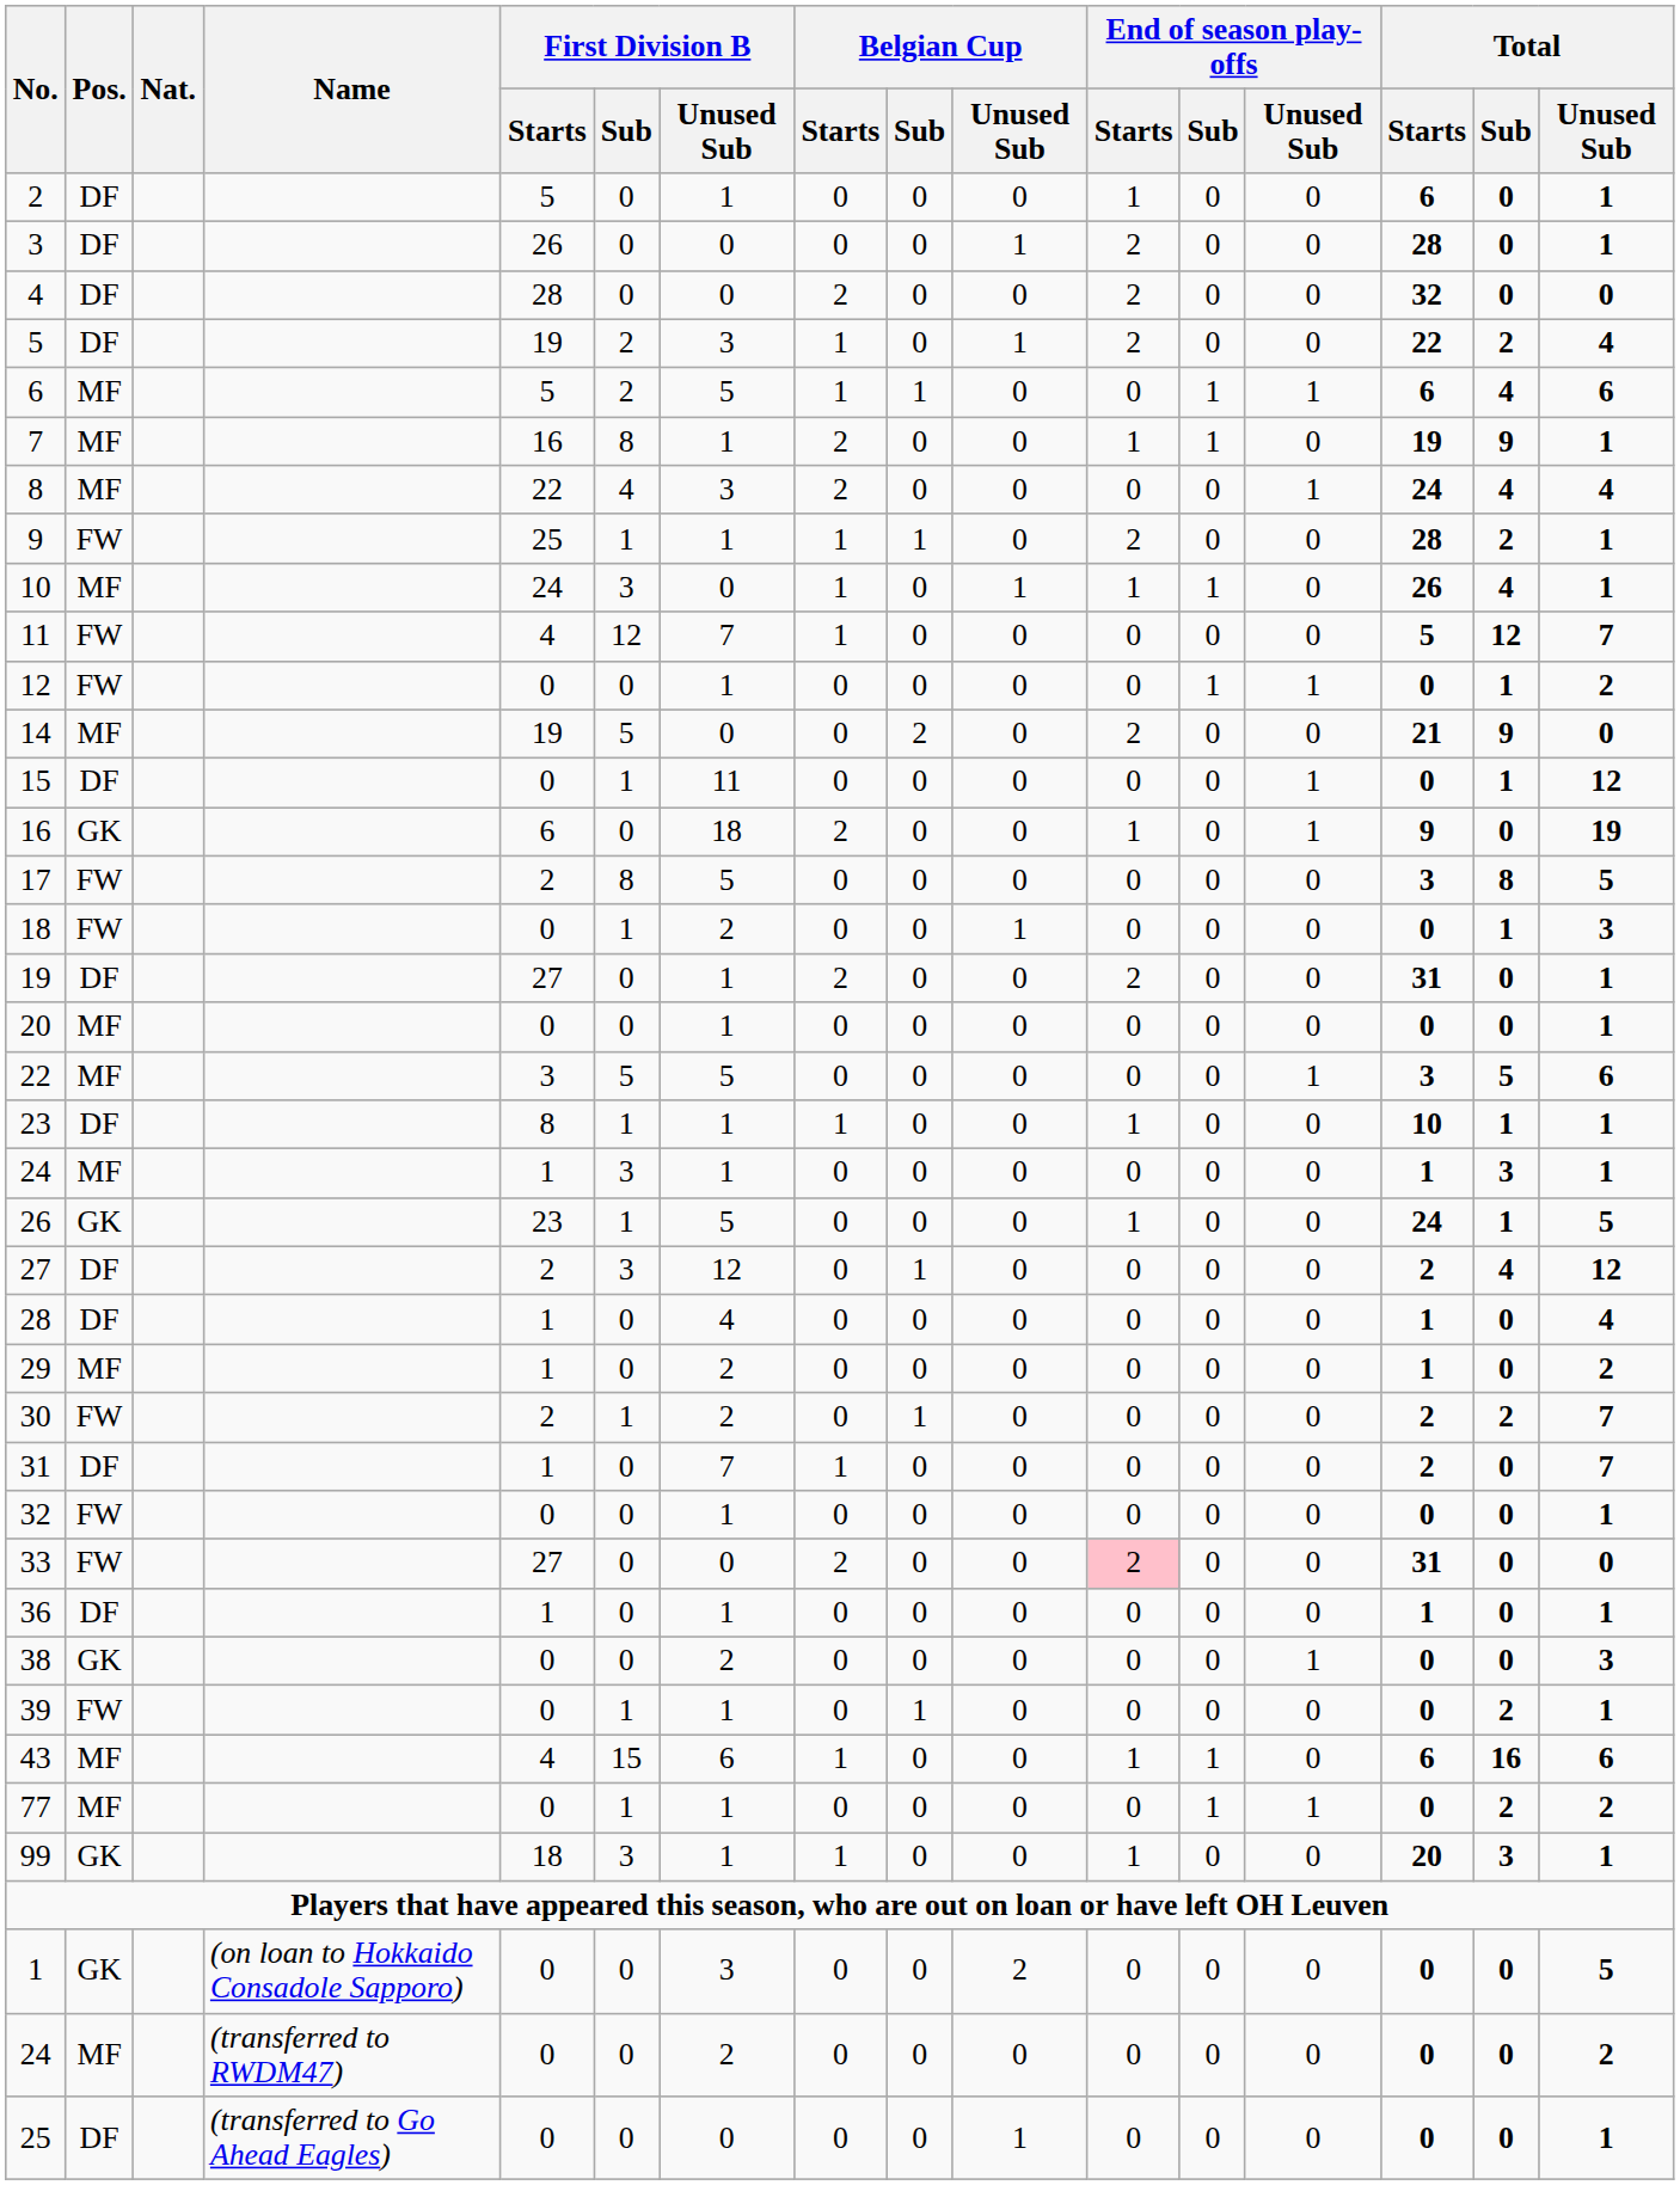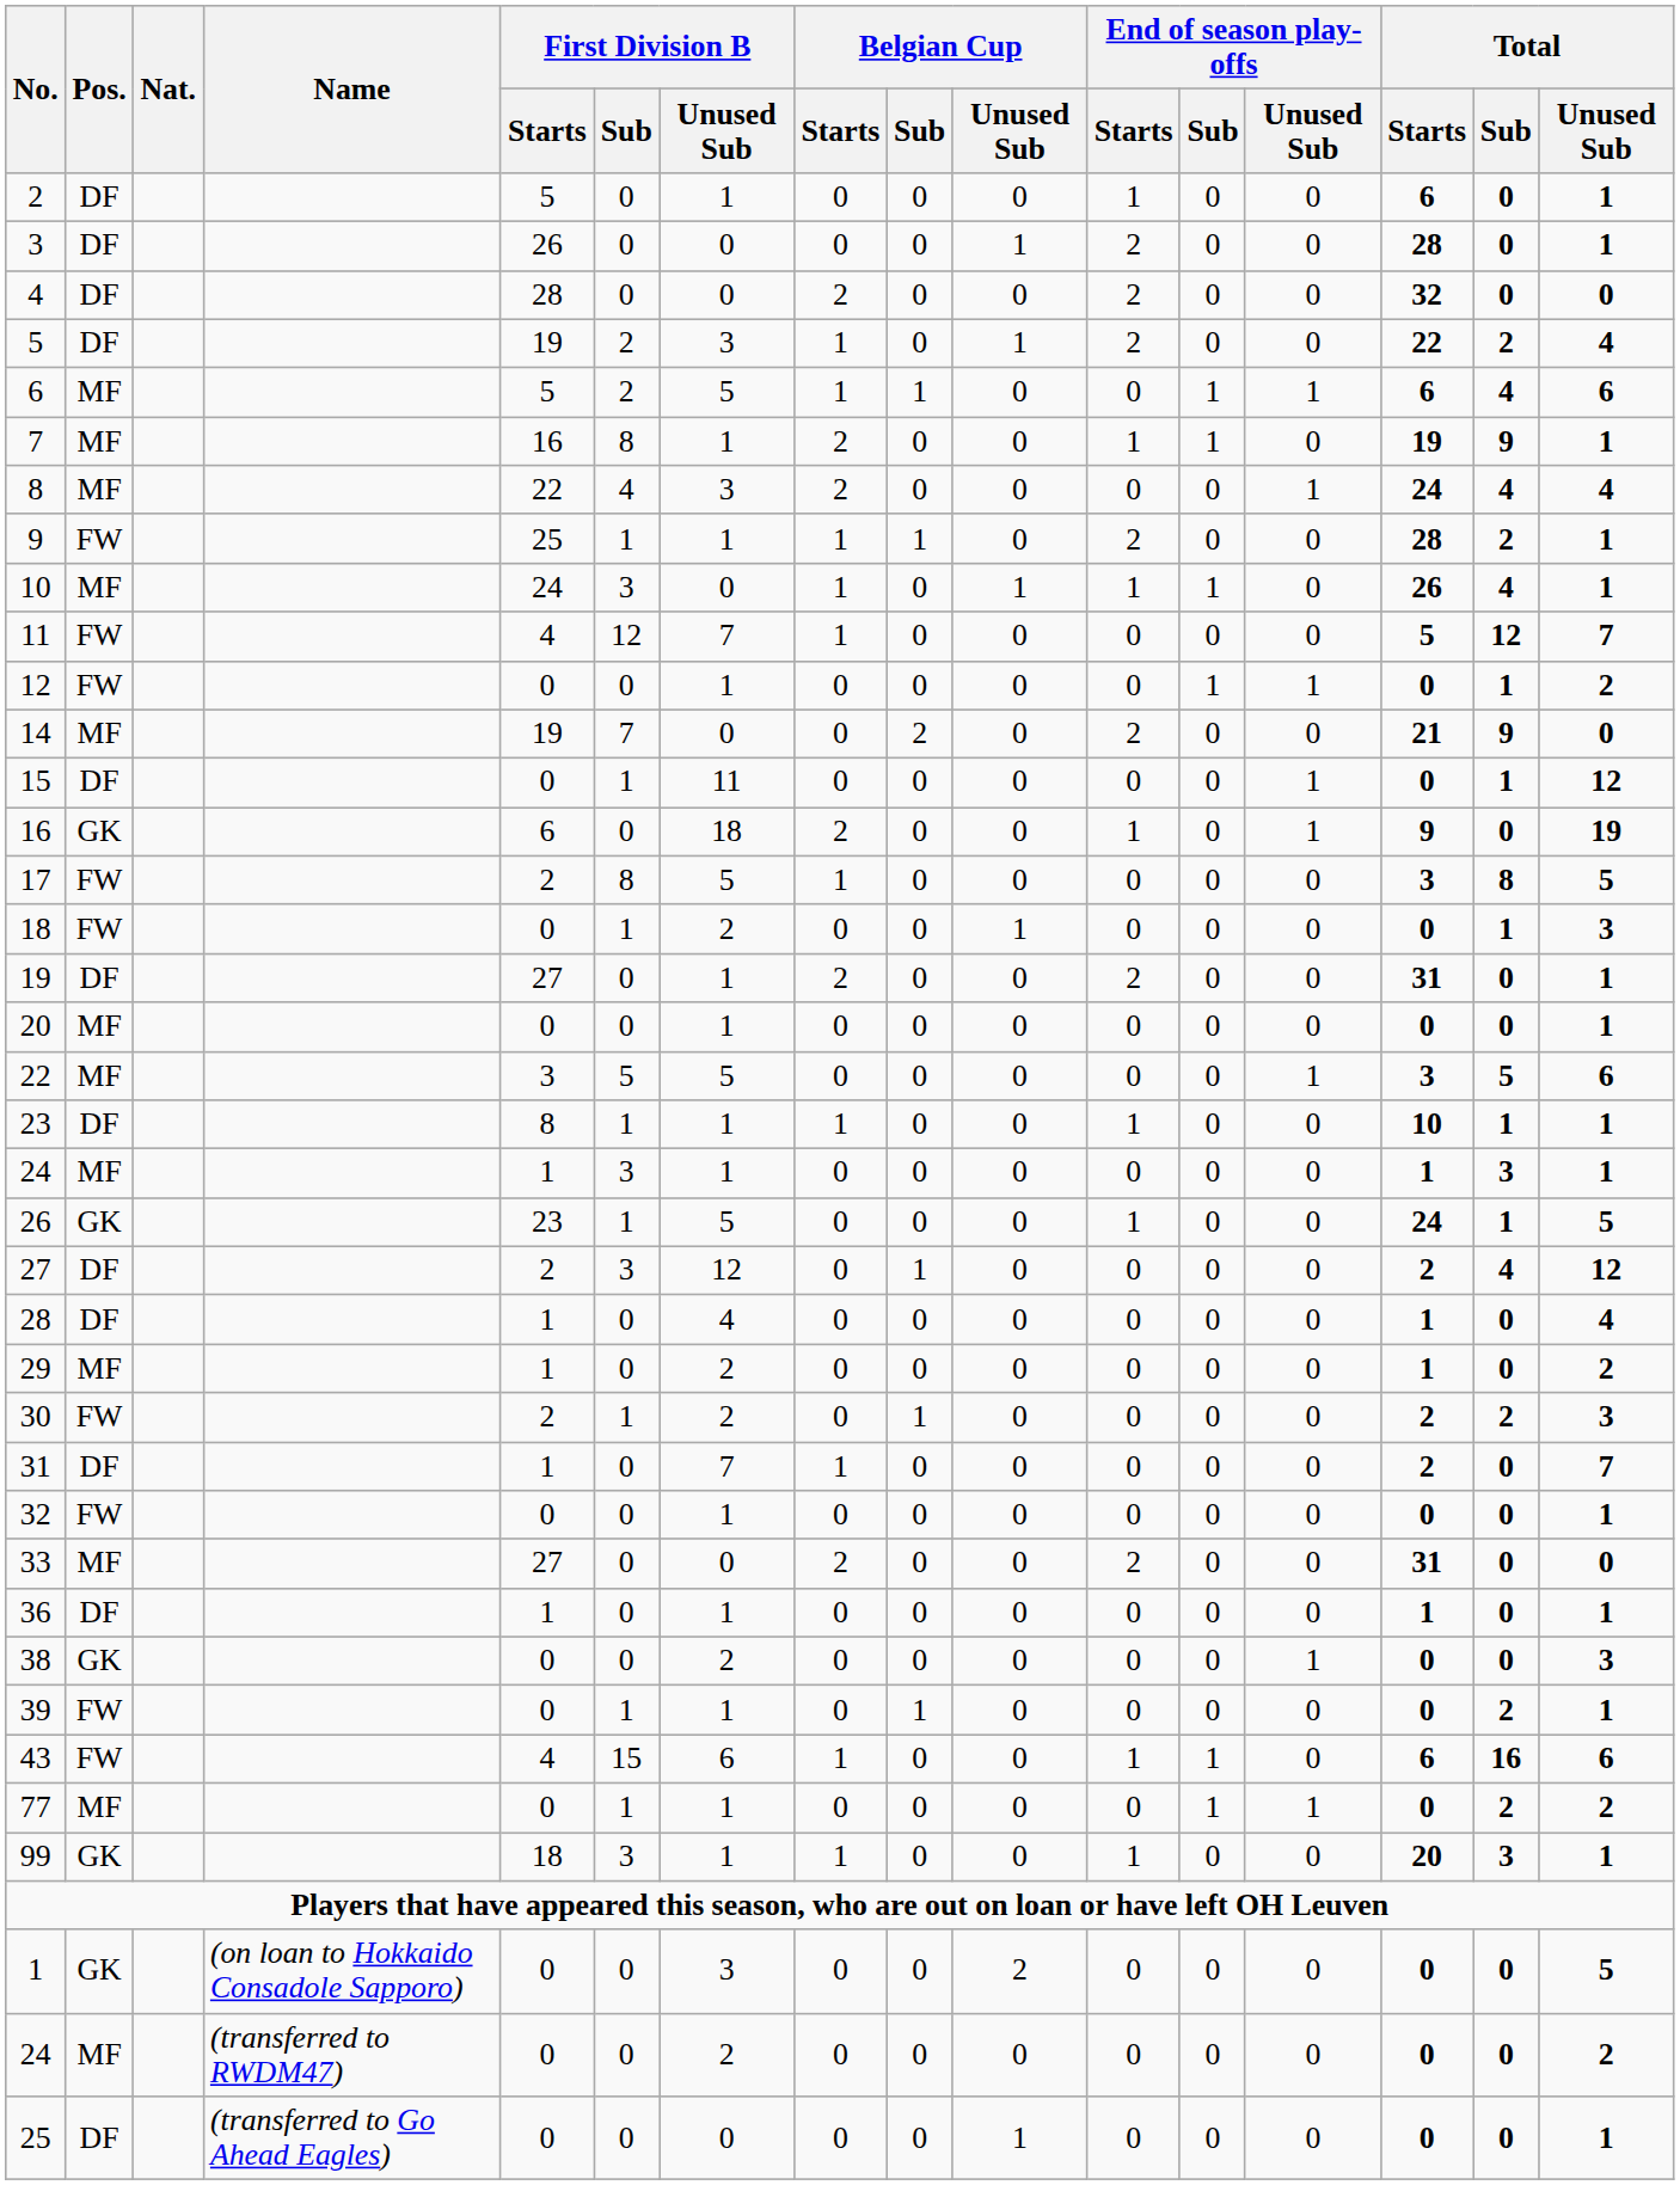 <table class="wikitable sortable" style="text-align:center">
 <tr>
 <th rowspan="2">No.</th>
 <th rowspan="2">Pos.</th>
 <th rowspan="2">Nat.</th>
 <th rowspan="2">Name</th>
 <th colspan="3"><a href='#'>First Division B</a></th>
 <th colspan="3"><a href='#'>Belgian Cup</a></th>
 <th colspan="3"><a href='#'>End of season play-offs</a></th>
 <th colspan="3">Total</th>
 </tr>
 <tr>
 <th>Starts</th>
 <th>Sub</th>
 <th>Unused Sub</th>
 <th>Starts</th>
 <th>Sub</th>
 <th>Unused Sub</th>
 <th>Starts</th>
 <th>Sub</th>
 <th>Unused Sub</th>
 <th>Starts</th>
 <th>Sub</th>
 <th>Unused Sub</th>
 </tr>
 <tr>
 <td>2</td>
 <td>DF</td>
 <td></td>
 <td align=left></td>
 <td>5</td>
 <td>0</td>
 <td>1</td>
 <td>0</td>
 <td>0</td>
 <td>0</td>
 <td>1</td>
 <td>0</td>
 <td>0</td>
 <td><strong>6</strong></td>
 <td><strong>0</strong></td>
 <td><strong>1</strong></td>
 </tr>
 <tr>
 <td>3</td>
 <td>DF</td>
 <td></td>
 <td align=left></td>
 <td>26</td>
 <td>0</td>
 <td>0</td>
 <td>0</td>
 <td>0</td>
 <td>1</td>
 <td>2</td>
 <td>0</td>
 <td>0</td>
 <td><strong>28</strong></td>
 <td><strong>0</strong></td>
 <td><strong>1</strong></td>
 </tr>
 <tr>
 <td>4</td>
 <td>DF</td>
 <td></td>
 <td align=left></td>
 <td>28</td>
 <td>0</td>
 <td>0</td>
 <td>2</td>
 <td>0</td>
 <td>0</td>
 <td>2</td>
 <td>0</td>
 <td>0</td>
 <td><strong>32</strong></td>
 <td><strong>0</strong></td>
 <td><strong>0</strong></td>
 </tr>
 <tr>
 <td>5</td>
 <td>DF</td>
 <td></td>
 <td align=left></td>
 <td>19</td>
 <td>2</td>
 <td>3</td>
 <td>1</td>
 <td>0</td>
 <td>1</td>
 <td>2</td>
 <td>0</td>
 <td>0</td>
 <td><strong>22</strong></td>
 <td><strong>2</strong></td>
 <td><strong>4</strong></td>
 </tr>
 <tr>
 <td>6</td>
 <td>MF</td>
 <td></td>
 <td align=left></td>
 <td>5</td>
 <td>2</td>
 <td>5</td>
 <td>1</td>
 <td>1</td>
 <td>0</td>
 <td>0</td>
 <td>1</td>
 <td>1</td>
 <td><strong>6</strong></td>
 <td><strong>4</strong></td>
 <td><strong>6</strong></td>
 </tr>
 <tr>
 <td>7</td>
 <td>MF</td>
 <td></td>
 <td align=left></td>
 <td>16</td>
 <td>8</td>
 <td>1</td>
 <td>2</td>
 <td>0</td>
 <td>0</td>
 <td>1</td>
 <td>1</td>
 <td>0</td>
 <td><strong>19</strong></td>
 <td><strong>9</strong></td>
 <td><strong>1</strong></td>
 </tr>
 <tr>
 <td>8</td>
 <td>MF</td>
 <td></td>
 <td align=left></td>
 <td>22</td>
 <td>4</td>
 <td>3</td>
 <td>2</td>
 <td>0</td>
 <td>0</td>
 <td>0</td>
 <td>0</td>
 <td>1</td>
 <td><strong>24</strong></td>
 <td><strong>4</strong></td>
 <td><strong>4</strong></td>
 </tr>
 <tr>
 <td>9</td>
 <td>FW</td>
 <td></td>
 <td align=left></td>
 <td>25</td>
 <td>1</td>
 <td>1</td>
 <td>1</td>
 <td>1</td>
 <td>0</td>
 <td>2</td>
 <td>0</td>
 <td>0</td>
 <td><strong>28</strong></td>
 <td><strong>2</strong></td>
 <td><strong>1</strong></td>
 </tr>
 <tr>
 <td>10</td>
 <td>MF</td>
 <td></td>
 <td align=left></td>
 <td>24</td>
 <td>3</td>
 <td>0</td>
 <td>1</td>
 <td>0</td>
 <td>1</td>
 <td>1</td>
 <td>1</td>
 <td>0</td>
 <td><strong>26</strong></td>
 <td><strong>4</strong></td>
 <td><strong>1</strong></td>
 </tr>
 <tr>
 <td>11</td>
 <td>FW</td>
 <td></td>
 <td align=left></td>
 <td>4</td>
 <td>12</td>
 <td>7</td>
 <td>1</td>
 <td>0</td>
 <td>0</td>
 <td>0</td>
 <td>0</td>
 <td>0</td>
 <td><strong>5</strong></td>
 <td><strong>12</strong></td>
 <td><strong>7</strong></td>
 </tr>
 <tr>
 <td>12</td>
 <td>FW</td>
 <td></td>
 <td align=left></td>
 <td>0</td>
 <td>0</td>
 <td>1</td>
 <td>0</td>
 <td>0</td>
 <td>0</td>
 <td>0</td>
 <td>1</td>
 <td>1</td>
 <td><strong>0</strong></td>
 <td><strong>1</strong></td>
 <td><strong>2</strong></td>
 </tr>
 <tr>
 <td>14</td>
 <td>MF</td>
 <td></td>
 <td align=left></td>
 <td>19</td>
-<td>5</td>
+<td>7</td>
 <td>0</td>
 <td>0</td>
 <td>2</td>
 <td>0</td>
 <td>2</td>
 <td>0</td>
 <td>0</td>
 <td><strong>21</strong></td>
 <td><strong>9</strong></td>
 <td><strong>0</strong></td>
 </tr>
 <tr>
 <td>15</td>
 <td>DF</td>
 <td></td>
 <td align=left></td>
 <td>0</td>
 <td>1</td>
 <td>11</td>
 <td>0</td>
 <td>0</td>
 <td>0</td>
 <td>0</td>
 <td>0</td>
 <td>1</td>
 <td><strong>0</strong></td>
 <td><strong>1</strong></td>
 <td><strong>12</strong></td>
 </tr>
 <tr>
 <td>16</td>
 <td>GK</td>
 <td></td>
 <td align=left></td>
 <td>6</td>
 <td>0</td>
 <td>18</td>
 <td>2</td>
 <td>0</td>
 <td>0</td>
 <td>1</td>
 <td>0</td>
 <td>1</td>
 <td><strong>9</strong></td>
 <td><strong>0</strong></td>
 <td><strong>19</strong></td>
 </tr>
 <tr>
 <td>17</td>
 <td>FW</td>
 <td></td>
 <td align=left></td>
 <td>2</td>
 <td>8</td>
 <td>5</td>
-<td>0</td>
+<td>1</td>
 <td>0</td>
 <td>0</td>
 <td>0</td>
 <td>0</td>
 <td>0</td>
 <td><strong>3</strong></td>
 <td><strong>8</strong></td>
 <td><strong>5</strong></td>
 </tr>
 <tr>
 <td>18</td>
 <td>FW</td>
 <td></td>
 <td align=left></td>
 <td>0</td>
 <td>1</td>
 <td>2</td>
 <td>0</td>
 <td>0</td>
 <td>1</td>
 <td>0</td>
 <td>0</td>
 <td>0</td>
 <td><strong>0</strong></td>
 <td><strong>1</strong></td>
 <td><strong>3</strong></td>
 </tr>
 <tr>
 <td>19</td>
 <td>DF</td>
 <td></td>
 <td align=left></td>
 <td>27</td>
 <td>0</td>
 <td>1</td>
 <td>2</td>
 <td>0</td>
 <td>0</td>
 <td>2</td>
 <td>0</td>
 <td>0</td>
 <td><strong>31</strong></td>
 <td><strong>0</strong></td>
 <td><strong>1</strong></td>
 </tr>
 <tr>
 <td>20</td>
 <td>MF</td>
 <td></td>
 <td align=left></td>
 <td>0</td>
 <td>0</td>
 <td>1</td>
 <td>0</td>
 <td>0</td>
 <td>0</td>
 <td>0</td>
 <td>0</td>
 <td>0</td>
 <td><strong>0</strong></td>
 <td><strong>0</strong></td>
 <td><strong>1</strong></td>
 </tr>
 <tr>
 <td>22</td>
 <td>MF</td>
 <td></td>
 <td align=left></td>
 <td>3</td>
 <td>5</td>
 <td>5</td>
 <td>0</td>
 <td>0</td>
 <td>0</td>
 <td>0</td>
 <td>0</td>
 <td>1</td>
 <td><strong>3</strong></td>
 <td><strong>5</strong></td>
 <td><strong>6</strong></td>
 </tr>
 <tr>
 <td>23</td>
 <td>DF</td>
 <td></td>
 <td align=left></td>
 <td>8</td>
 <td>1</td>
 <td>1</td>
 <td>1</td>
 <td>0</td>
 <td>0</td>
 <td>1</td>
 <td>0</td>
 <td>0</td>
 <td><strong>10</strong></td>
 <td><strong>1</strong></td>
 <td><strong>1</strong></td>
 </tr>
 <tr>
 <td>24</td>
 <td>MF</td>
 <td></td>
 <td align=left></td>
 <td>1</td>
 <td>3</td>
 <td>1</td>
 <td>0</td>
 <td>0</td>
 <td>0</td>
 <td>0</td>
 <td>0</td>
 <td>0</td>
 <td><strong>1</strong></td>
 <td><strong>3</strong></td>
 <td><strong>1</strong></td>
 </tr>
 <tr>
 <td>26</td>
 <td>GK</td>
 <td></td>
 <td align=left></td>
 <td>23</td>
 <td>1</td>
 <td>5</td>
 <td>0</td>
 <td>0</td>
 <td>0</td>
 <td>1</td>
 <td>0</td>
 <td>0</td>
 <td><strong>24</strong></td>
 <td><strong>1</strong></td>
 <td><strong>5</strong></td>
 </tr>
 <tr>
 <td>27</td>
 <td>DF</td>
 <td></td>
 <td align=left></td>
 <td>2</td>
 <td>3</td>
 <td>12</td>
 <td>0</td>
 <td>1</td>
 <td>0</td>
 <td>0</td>
 <td>0</td>
 <td>0</td>
 <td><strong>2</strong></td>
 <td><strong>4</strong></td>
 <td><strong>12</strong></td>
 </tr>
 <tr>
 <td>28</td>
 <td>DF</td>
 <td></td>
 <td align=left></td>
 <td>1</td>
 <td>0</td>
 <td>4</td>
 <td>0</td>
 <td>0</td>
 <td>0</td>
 <td>0</td>
 <td>0</td>
 <td>0</td>
 <td><strong>1</strong></td>
 <td><strong>0</strong></td>
 <td><strong>4</strong></td>
 </tr>
 <tr>
 <td>29</td>
 <td>MF</td>
 <td></td>
 <td align=left></td>
 <td>1</td>
 <td>0</td>
 <td>2</td>
 <td>0</td>
 <td>0</td>
 <td>0</td>
 <td>0</td>
 <td>0</td>
 <td>0</td>
 <td><strong>1</strong></td>
 <td><strong>0</strong></td>
 <td><strong>2</strong></td>
 </tr>
 <tr>
 <td>30</td>
 <td>FW</td>
 <td></td>
 <td align=left></td>
 <td>2</td>
 <td>1</td>
 <td>2</td>
 <td>0</td>
 <td>1</td>
 <td>0</td>
 <td>0</td>
 <td>0</td>
 <td>0</td>
 <td><strong>2</strong></td>
 <td><strong>2</strong></td>
-<td><strong>7</strong></td>
+<td><strong>3</strong></td>
 </tr>
 <tr>
 <td>31</td>
 <td>DF</td>
 <td></td>
 <td align=left></td>
 <td>1</td>
 <td>0</td>
 <td>7</td>
 <td>1</td>
 <td>0</td>
 <td>0</td>
 <td>0</td>
 <td>0</td>
 <td>0</td>
 <td><strong>2</strong></td>
 <td><strong>0</strong></td>
 <td><strong>7</strong></td>
 </tr>
 <tr>
 <td>32</td>
 <td>FW</td>
 <td></td>
 <td align=left></td>
 <td>0</td>
 <td>0</td>
 <td>1</td>
 <td>0</td>
 <td>0</td>
 <td>0</td>
 <td>0</td>
 <td>0</td>
 <td>0</td>
 <td><strong>0</strong></td>
 <td><strong>0</strong></td>
 <td><strong>1</strong></td>
 </tr>
 <tr>
 <td>33</td>
-<td>FW</td>
+<td>MF</td>
 <td></td>
 <td align=left></td>
 <td>27</td>
 <td>0</td>
 <td>0</td>
 <td>2</td>
 <td>0</td>
 <td>0</td>
-<td style="background: pink;">2</td>
+<td>2</td>
 <td>0</td>
 <td>0</td>
 <td><strong>31</strong></td>
 <td><strong>0</strong></td>
 <td><strong>0</strong></td>
 </tr>
 <tr>
 <td>36</td>
 <td>DF</td>
 <td></td>
 <td align=left></td>
 <td>1</td>
 <td>0</td>
 <td>1</td>
 <td>0</td>
 <td>0</td>
 <td>0</td>
 <td>0</td>
 <td>0</td>
 <td>0</td>
 <td><strong>1</strong></td>
 <td><strong>0</strong></td>
 <td><strong>1</strong></td>
 </tr>
 <tr>
 <td>38</td>
 <td>GK</td>
 <td></td>
 <td align=left></td>
 <td>0</td>
 <td>0</td>
 <td>2</td>
 <td>0</td>
 <td>0</td>
 <td>0</td>
 <td>0</td>
 <td>0</td>
 <td>1</td>
 <td><strong>0</strong></td>
 <td><strong>0</strong></td>
 <td><strong>3</strong></td>
 </tr>
 <tr>
 <td>39</td>
 <td>FW</td>
 <td></td>
 <td align=left></td>
 <td>0</td>
 <td>1</td>
 <td>1</td>
 <td>0</td>
 <td>1</td>
 <td>0</td>
 <td>0</td>
 <td>0</td>
 <td>0</td>
 <td><strong>0</strong></td>
 <td><strong>2</strong></td>
 <td><strong>1</strong></td>
 </tr>
 <tr>
 <td>43</td>
-<td>MF</td>
+<td>FW</td>
 <td></td>
 <td align=left></td>
 <td>4</td>
 <td>15</td>
 <td>6</td>
 <td>1</td>
 <td>0</td>
 <td>0</td>
 <td>1</td>
 <td>1</td>
 <td>0</td>
 <td><strong>6</strong></td>
 <td><strong>16</strong></td>
 <td><strong>6</strong></td>
 </tr>
 <tr>
 <td>77</td>
 <td>MF</td>
 <td></td>
 <td align=left></td>
 <td>0</td>
 <td>1</td>
 <td>1</td>
 <td>0</td>
 <td>0</td>
 <td>0</td>
 <td>0</td>
 <td>1</td>
 <td>1</td>
 <td><strong>0</strong></td>
 <td><strong>2</strong></td>
 <td><strong>2</strong></td>
 </tr>
 <tr>
 <td>99</td>
 <td>GK</td>
 <td></td>
 <td align=left></td>
 <td>18</td>
 <td>3</td>
 <td>1</td>
 <td>1</td>
 <td>0</td>
 <td>0</td>
 <td>1</td>
 <td>0</td>
 <td>0</td>
 <td><strong>20</strong></td>
 <td><strong>3</strong></td>
 <td><strong>1</strong></td>
 </tr>
 <tr>
 <td colspan="16"><strong>Players that have appeared this season, who are out on loan or have left OH Leuven</strong></td>
 </tr>
 <tr>
 <td>1</td>
 <td>GK</td>
 <td></td>
 <td align=left> <em>(on loan to <a href='#'>Hokkaido Consadole Sapporo</a>)</em></td>
 <td>0</td>
 <td>0</td>
 <td>3</td>
 <td>0</td>
 <td>0</td>
 <td>2</td>
 <td>0</td>
 <td>0</td>
 <td>0</td>
 <td><strong>0</strong></td>
 <td><strong>0</strong></td>
 <td><strong>5</strong></td>
 </tr>
 <tr>
 <td>24</td>
 <td>MF</td>
 <td></td>
 <td align=left> <em>(transferred to <a href='#'>RWDM47</a>)</em></td>
 <td>0</td>
 <td>0</td>
 <td>2</td>
 <td>0</td>
 <td>0</td>
 <td>0</td>
 <td>0</td>
 <td>0</td>
 <td>0</td>
 <td><strong>0</strong></td>
 <td><strong>0</strong></td>
 <td><strong>2</strong></td>
 </tr>
 <tr>
 <td>25</td>
 <td>DF</td>
 <td></td>
 <td align=left> <em>(transferred to <a href='#'>Go Ahead Eagles</a>)</em></td>
 <td>0</td>
 <td>0</td>
 <td>0</td>
 <td>0</td>
 <td>0</td>
 <td>1</td>
 <td>0</td>
 <td>0</td>
 <td>0</td>
 <td><strong>0</strong></td>
 <td><strong>0</strong></td>
 <td><strong>1</strong></td>
 </tr>
 </table>
